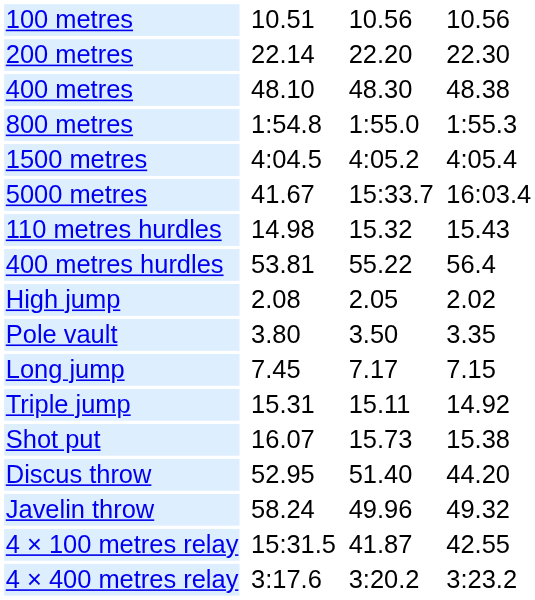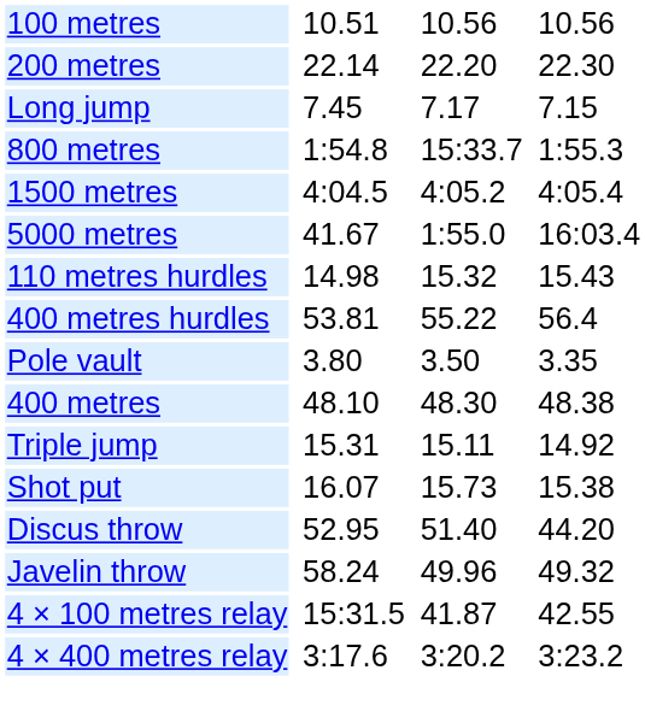 <table>
 <tr>
 <td bgcolor = DDEEFF><a href='#'>100 metres</a></td>
 <td></td>
 <td>10.51</td>
 <td></td>
 <td>10.56</td>
 <td></td>
 <td>10.56</td>
 </tr>
 <tr>
 <td bgcolor = DDEEFF><a href='#'>200 metres</a></td>
 <td></td>
 <td>22.14</td>
 <td></td>
 <td>22.20</td>
 <td></td>
 <td>22.30</td>
 </tr>
 <tr>
-<td bgcolor = DDEEFF><a href='#'>400 metres</a></td>
+<td bgcolor = DDEEFF><a href='#'>Long jump</a></td>
 <td></td>
-<td>48.10</td>
+<td>7.45</td>
 <td></td>
-<td>48.30</td>
+<td>7.17</td>
 <td></td>
-<td>48.38</td>
+<td>7.15</td>
 </tr>
 <tr>
 <td bgcolor = DDEEFF><a href='#'>800 metres</a></td>
 <td></td>
 <td>1:54.8</td>
 <td></td>
-<td>1:55.0</td>
+<td>15:33.7</td>
 <td></td>
 <td>1:55.3</td>
 </tr>
 <tr>
 <td bgcolor = DDEEFF><a href='#'>1500 metres</a></td>
 <td></td>
 <td>4:04.5</td>
 <td></td>
 <td>4:05.2</td>
 <td></td>
 <td>4:05.4</td>
 </tr>
 <tr>
 <td bgcolor = DDEEFF><a href='#'>5000 metres</a></td>
 <td></td>
 <td>41.67</td>
 <td></td>
-<td>15:33.7</td>
+<td>1:55.0</td>
 <td></td>
 <td>16:03.4</td>
 </tr>
 <tr>
 <td bgcolor = DDEEFF><a href='#'>110 metres hurdles</a></td>
 <td></td>
 <td>14.98</td>
 <td></td>
 <td>15.32</td>
 <td></td>
 <td>15.43</td>
 </tr>
 <tr>
 <td bgcolor = DDEEFF><a href='#'>400 metres hurdles</a></td>
 <td></td>
 <td>53.81</td>
 <td></td>
 <td>55.22</td>
 <td></td>
 <td>56.4</td>
 </tr>
 <tr>
-<td bgcolor = DDEEFF><a href='#'>High jump</a></td>
-<td></td>
-<td>2.08</td>
-<td></td>
-<td>2.05</td>
-<td></td>
-<td>2.02</td>
-</tr>
-<tr>
 <td bgcolor = DDEEFF><a href='#'>Pole vault</a></td>
 <td></td>
 <td>3.80</td>
 <td></td>
 <td>3.50</td>
 <td></td>
 <td>3.35</td>
 </tr>
 <tr>
-<td bgcolor = DDEEFF><a href='#'>Long jump</a></td>
+<td bgcolor = DDEEFF><a href='#'>400 metres</a></td>
 <td></td>
-<td>7.45</td>
+<td>48.10</td>
 <td></td>
-<td>7.17</td>
+<td>48.30</td>
 <td></td>
-<td>7.15</td>
+<td>48.38</td>
 </tr>
 <tr>
 <td bgcolor = DDEEFF><a href='#'>Triple jump</a></td>
 <td></td>
 <td>15.31</td>
 <td></td>
 <td>15.11</td>
 <td></td>
 <td>14.92</td>
 </tr>
 <tr>
 <td bgcolor = DDEEFF><a href='#'>Shot put</a></td>
 <td></td>
 <td>16.07</td>
 <td></td>
 <td>15.73</td>
 <td></td>
 <td>15.38</td>
 </tr>
 <tr>
 <td bgcolor = DDEEFF><a href='#'>Discus throw</a></td>
 <td></td>
 <td>52.95</td>
 <td></td>
 <td>51.40</td>
 <td></td>
 <td>44.20</td>
 </tr>
 <tr>
 <td bgcolor = DDEEFF><a href='#'>Javelin throw</a></td>
 <td></td>
 <td>58.24</td>
 <td></td>
 <td>49.96</td>
 <td></td>
 <td>49.32</td>
 </tr>
 <tr>
 <td bgcolor = DDEEFF><a href='#'>4 × 100 metres relay</a></td>
 <td></td>
 <td>15:31.5</td>
 <td></td>
 <td>41.87</td>
 <td></td>
 <td>42.55</td>
 </tr>
 <tr>
 <td bgcolor = DDEEFF><a href='#'>4 × 400 metres relay</a></td>
 <td></td>
 <td>3:17.6</td>
 <td></td>
 <td>3:20.2</td>
 <td></td>
 <td>3:23.2</td>
 </tr>
 </table>
